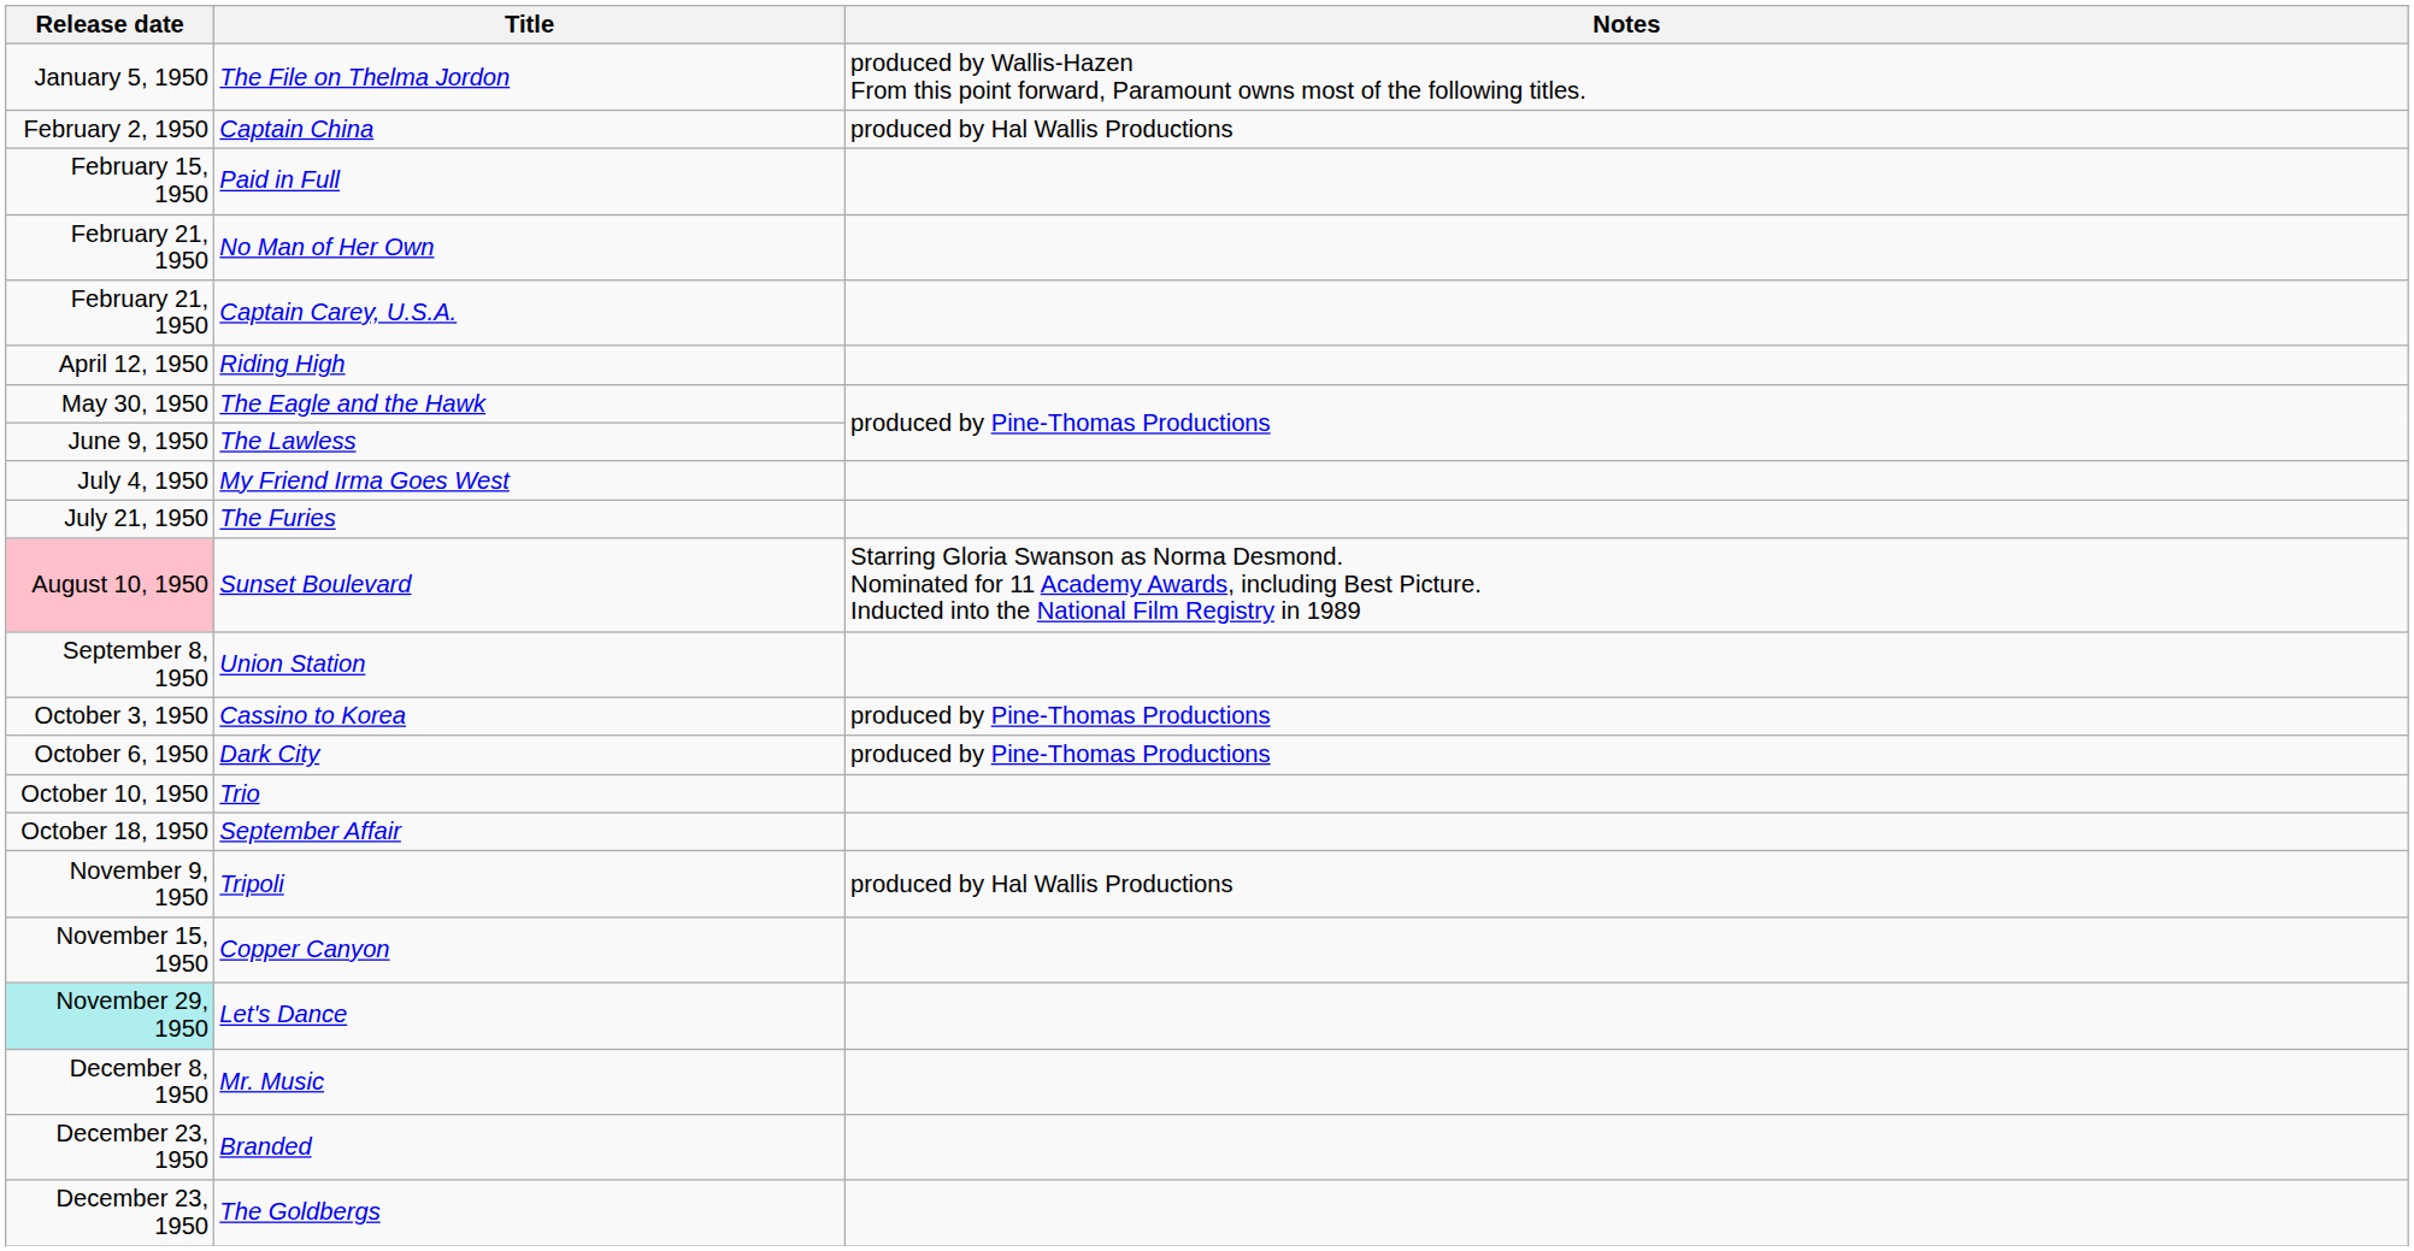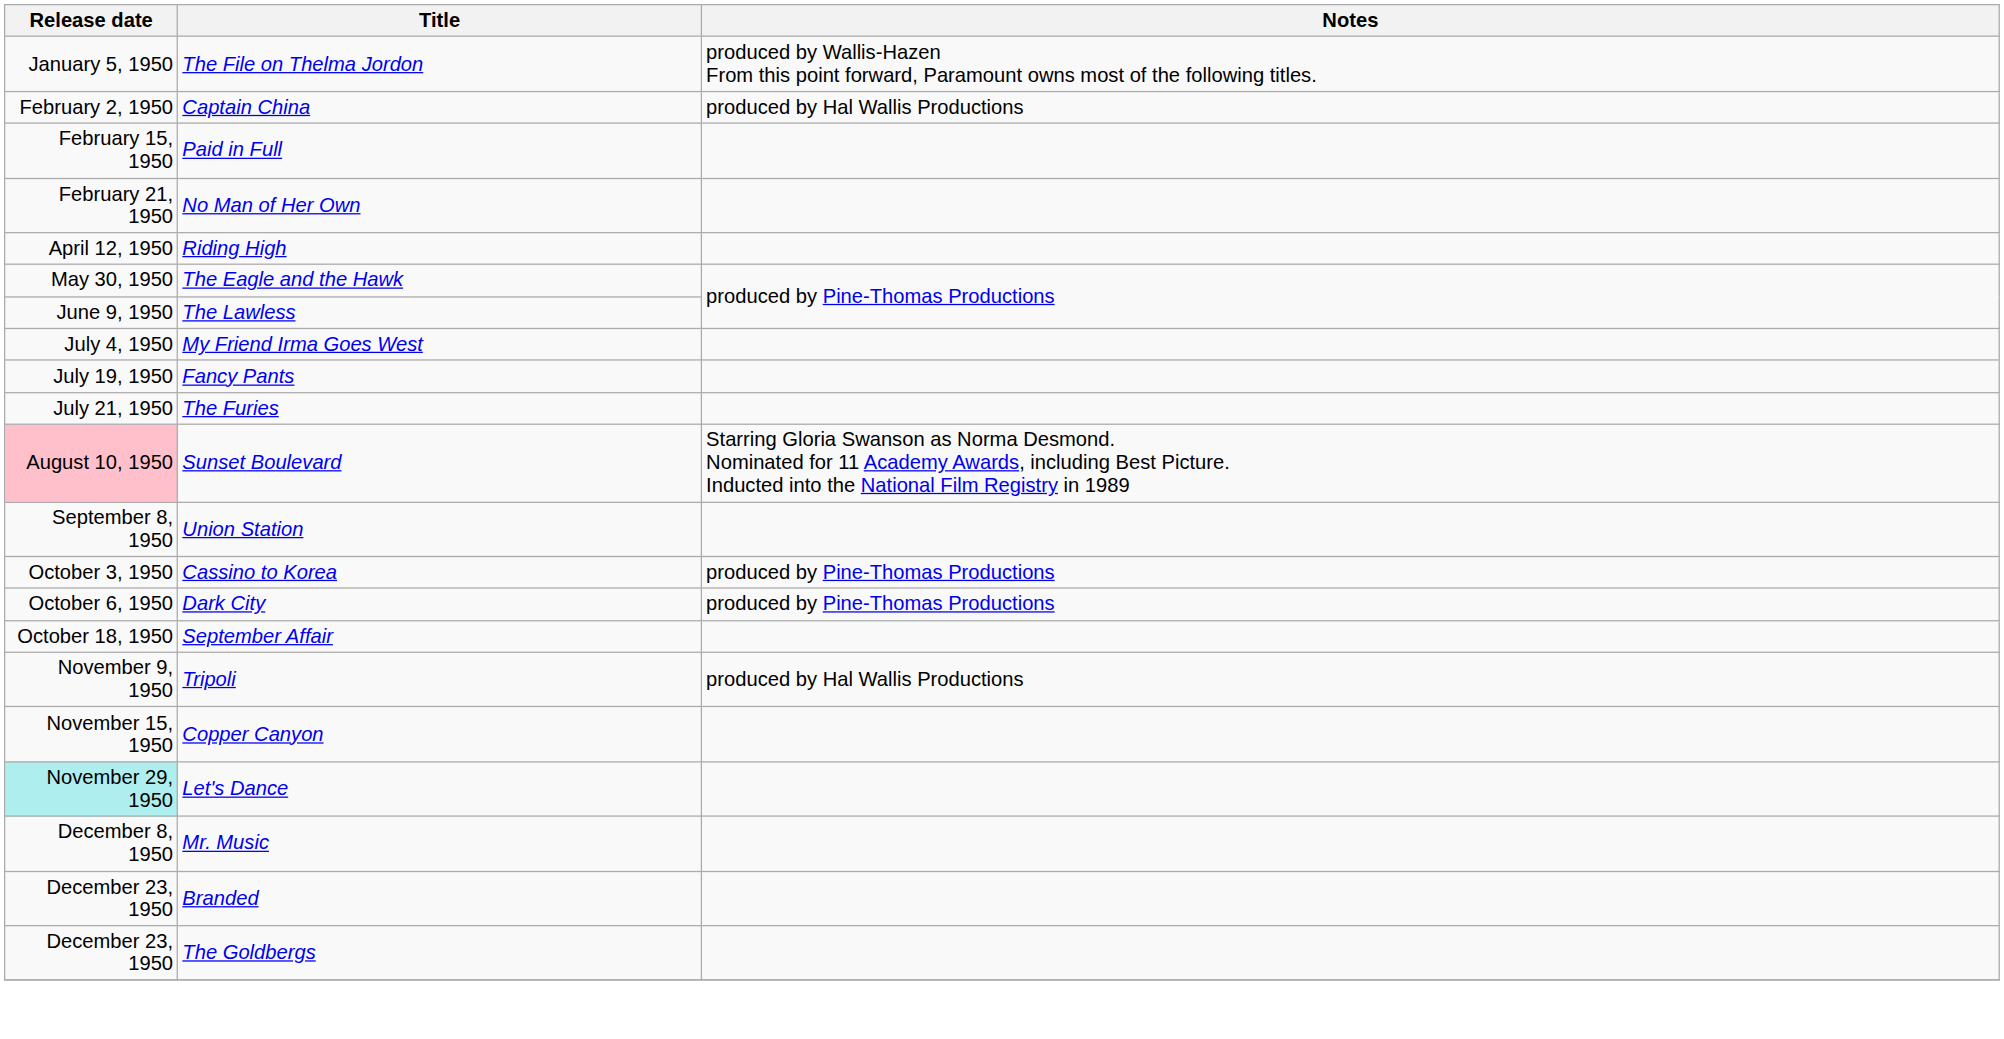 <table class="wikitable sortable" style="width:100%;">
 <tr>
 <th scope="col" style="width:130px;">Release date</th>
 <th>Title</th>
 <th>Notes</th>
 </tr>
 <tr>
 <td style="text-align:right;">January 5, 1950</td>
 <td><em><a href='#'>The File on Thelma Jordon</a></em></td>
 <td>produced by Wallis-Hazen <br> From this point forward, Paramount owns most of the following titles.</td>
 </tr>
 <tr>
 <td style="text-align:right;">February 2, 1950</td>
 <td><em><a href='#'>Captain China</a></em></td>
 <td>produced by Hal Wallis Productions</td>
 </tr>
 <tr>
 <td style="text-align:right;">February 15, 1950</td>
 <td><em><a href='#'>Paid in Full</a></em></td>
 <td></td>
 </tr>
 <tr>
 <td style="text-align:right;">February 21, 1950</td>
 <td><em><a href='#'>No Man of Her Own</a></em></td>
 <td></td>
 </tr>
 <tr>
-<td style="text-align:right;">February 21, 1950</td>
-<td><em><a href='#'>Captain Carey, U.S.A.</a></em></td>
-<td></td>
-</tr>
-<tr>
 <td style="text-align:right;">April 12, 1950</td>
 <td><em><a href='#'>Riding High</a></em></td>
 <td></td>
 </tr>
 <tr>
 <td style="text-align:right;">May 30, 1950</td>
 <td><em><a href='#'>The Eagle and the Hawk</a></em></td>
 <td rowspan="2">produced by <a href='#'>Pine-Thomas Productions</a></td>
 </tr>
 <tr>
 <td style="text-align:right;">June 9, 1950</td>
 <td><em><a href='#'>The Lawless</a></em></td>
 </tr>
 <tr>
 <td style="text-align:right;">July 4, 1950</td>
 <td><em><a href='#'>My Friend Irma Goes West</a></em></td>
+<td></td>
+</tr>
+<tr>
+<td style="text-align:right;">July 19, 1950</td>
+<td><em><a href='#'>Fancy Pants</a></em></td>
 <td></td>
 </tr>
 <tr>
 <td style="text-align:right;">July 21, 1950</td>
 <td><em><a href='#'>The Furies</a></em></td>
 <td></td>
 </tr>
 <tr>
 <td style="background: pink; text-align:right;">August 10, 1950</td>
 <td><em><a href='#'>Sunset Boulevard</a></em></td>
 <td>Starring Gloria Swanson as Norma Desmond.<br>Nominated for 11 <a href='#'>Academy Awards</a>, including Best Picture.<br>Inducted into the <a href='#'>National Film Registry</a> in 1989</td>
 </tr>
 <tr>
 <td style="text-align:right;">September 8, 1950</td>
 <td><em><a href='#'>Union Station</a></em></td>
 <td></td>
 </tr>
 <tr>
 <td style="text-align:right;">October 3, 1950</td>
 <td><em><a href='#'>Cassino to Korea</a></em></td>
 <td>produced by <a href='#'>Pine-Thomas Productions</a></td>
 </tr>
 <tr>
 <td style="text-align:right;">October 6, 1950</td>
 <td><em><a href='#'>Dark City</a></em></td>
 <td>produced by <a href='#'>Pine-Thomas Productions</a></td>
-</tr>
-<tr>
-<td style="text-align:right;">October 10, 1950</td>
-<td><em><a href='#'>Trio</a></em></td>
-<td></td>
 </tr>
 <tr>
 <td style="text-align:right;">October 18, 1950</td>
 <td><em><a href='#'>September Affair</a></em></td>
 <td></td>
 </tr>
 <tr>
 <td style="text-align:right;">November 9, 1950</td>
 <td><em><a href='#'>Tripoli</a></em></td>
 <td>produced by Hal Wallis Productions</td>
 </tr>
 <tr>
 <td style="text-align:right;">November 15, 1950</td>
 <td><em><a href='#'>Copper Canyon</a></em></td>
 <td></td>
 </tr>
 <tr>
 <td style="background: paleturquoise; text-align:right;">November 29, 1950</td>
 <td><em><a href='#'>Let's Dance</a></em></td>
 <td></td>
 </tr>
 <tr>
 <td style="text-align:right;">December 8, 1950</td>
 <td><em><a href='#'>Mr. Music</a></em></td>
 <td></td>
 </tr>
 <tr>
 <td style="text-align:right;">December 23, 1950</td>
 <td><em><a href='#'>Branded</a></em></td>
 <td></td>
 </tr>
 <tr>
 <td style="text-align:right;">December 23, 1950</td>
 <td><em><a href='#'>The Goldbergs</a></em></td>
 <td></td>
 </tr>
 <tr>
 </tr>
 </table>
